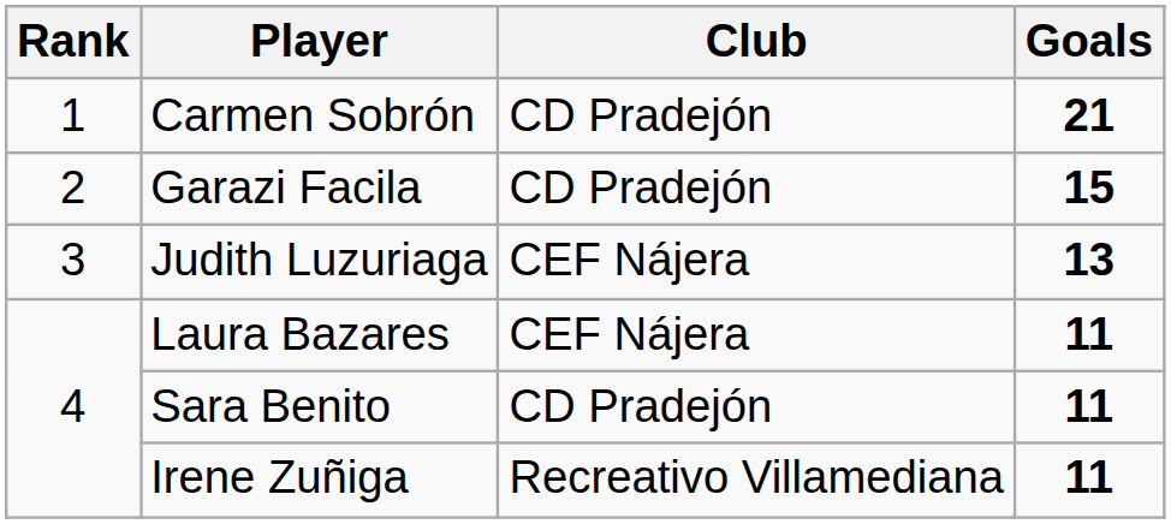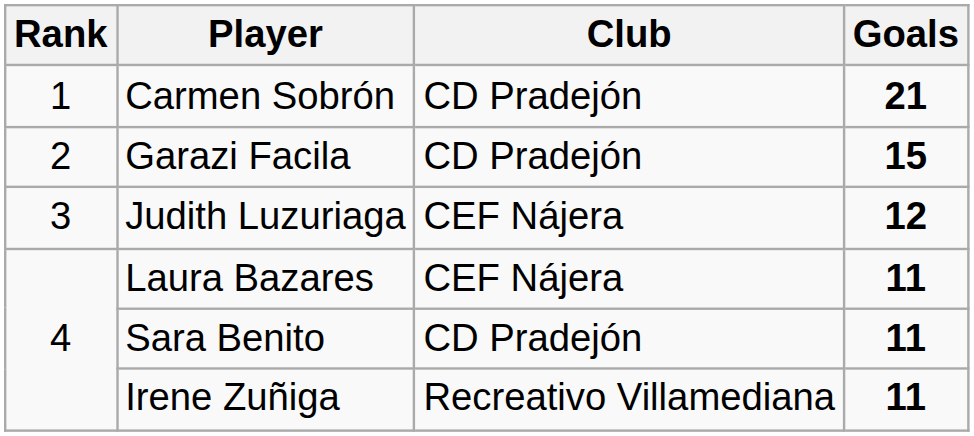 <table class="wikitable" style="text-align:center">
 <tr>
 <th>Rank</th>
 <th>Player</th>
 <th>Club</th>
 <th>Goals</th>
 </tr>
 <tr>
 <td>1</td>
 <td align="left">Carmen Sobrón</td>
 <td align="left">CD Pradejón</td>
 <td><strong>21</strong></td>
 </tr>
 <tr>
 <td>2</td>
 <td align="left">Garazi Facila</td>
 <td align="left">CD Pradejón</td>
 <td><strong>15</strong></td>
 </tr>
 <tr>
 <td>3</td>
 <td align="left">Judith Luzuriaga</td>
 <td align="left">CEF Nájera</td>
-<td><strong>13</strong></td>
+<td><strong>12</strong></td>
 </tr>
 <tr>
 <td rowspan="3">4</td>
 <td align="left">Laura Bazares</td>
 <td align="left">CEF Nájera</td>
 <td><strong>11</strong></td>
 </tr>
 <tr>
 <td align="left">Sara Benito</td>
 <td align="left">CD Pradejón</td>
 <td><strong>11</strong></td>
 </tr>
 <tr>
 <td align="left">Irene Zuñiga</td>
 <td align="left">Recreativo Villamediana</td>
 <td><strong>11</strong></td>
 </tr>
 </table>
